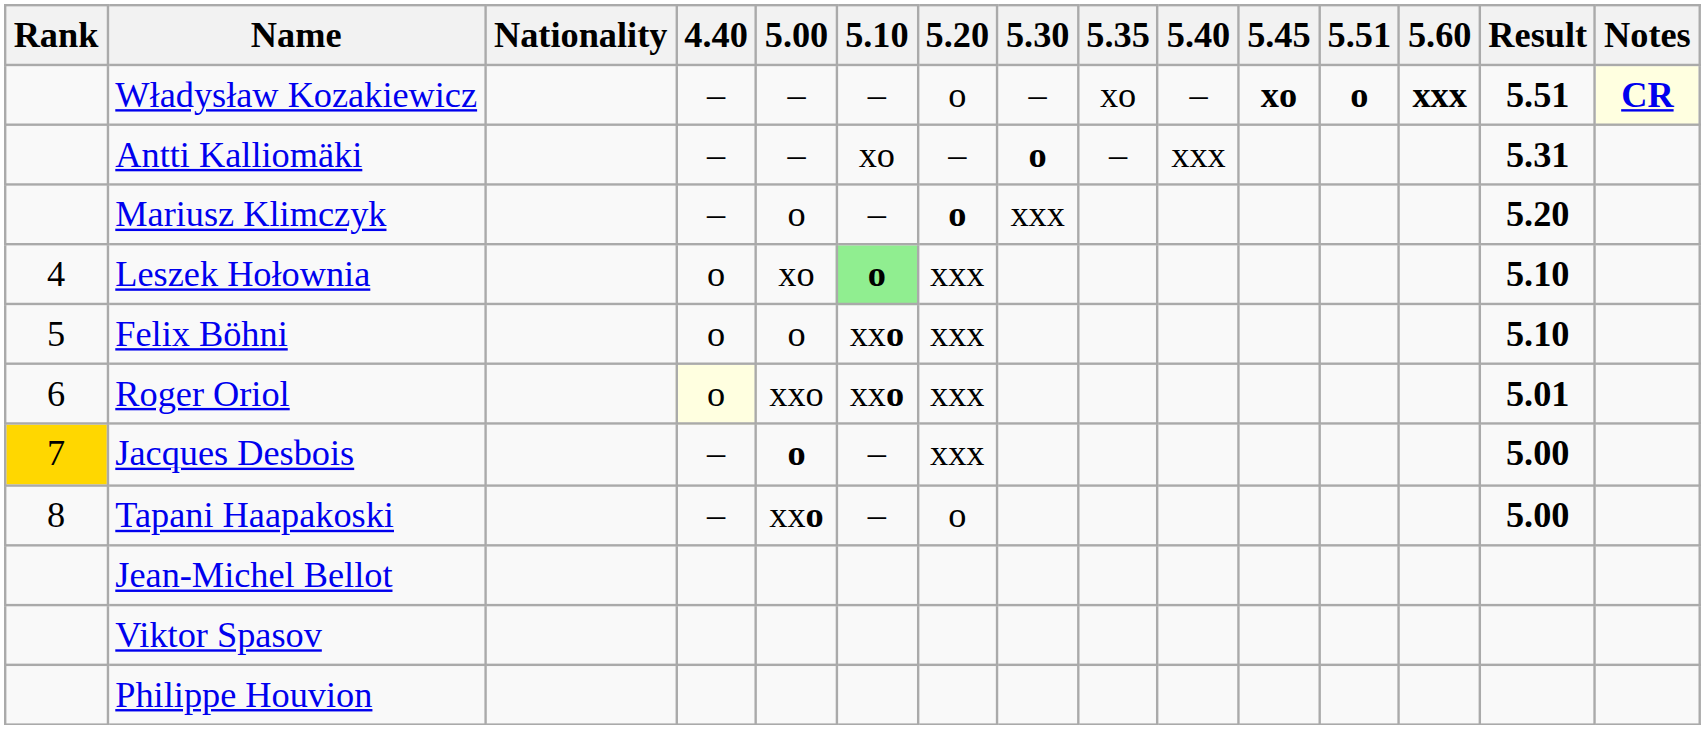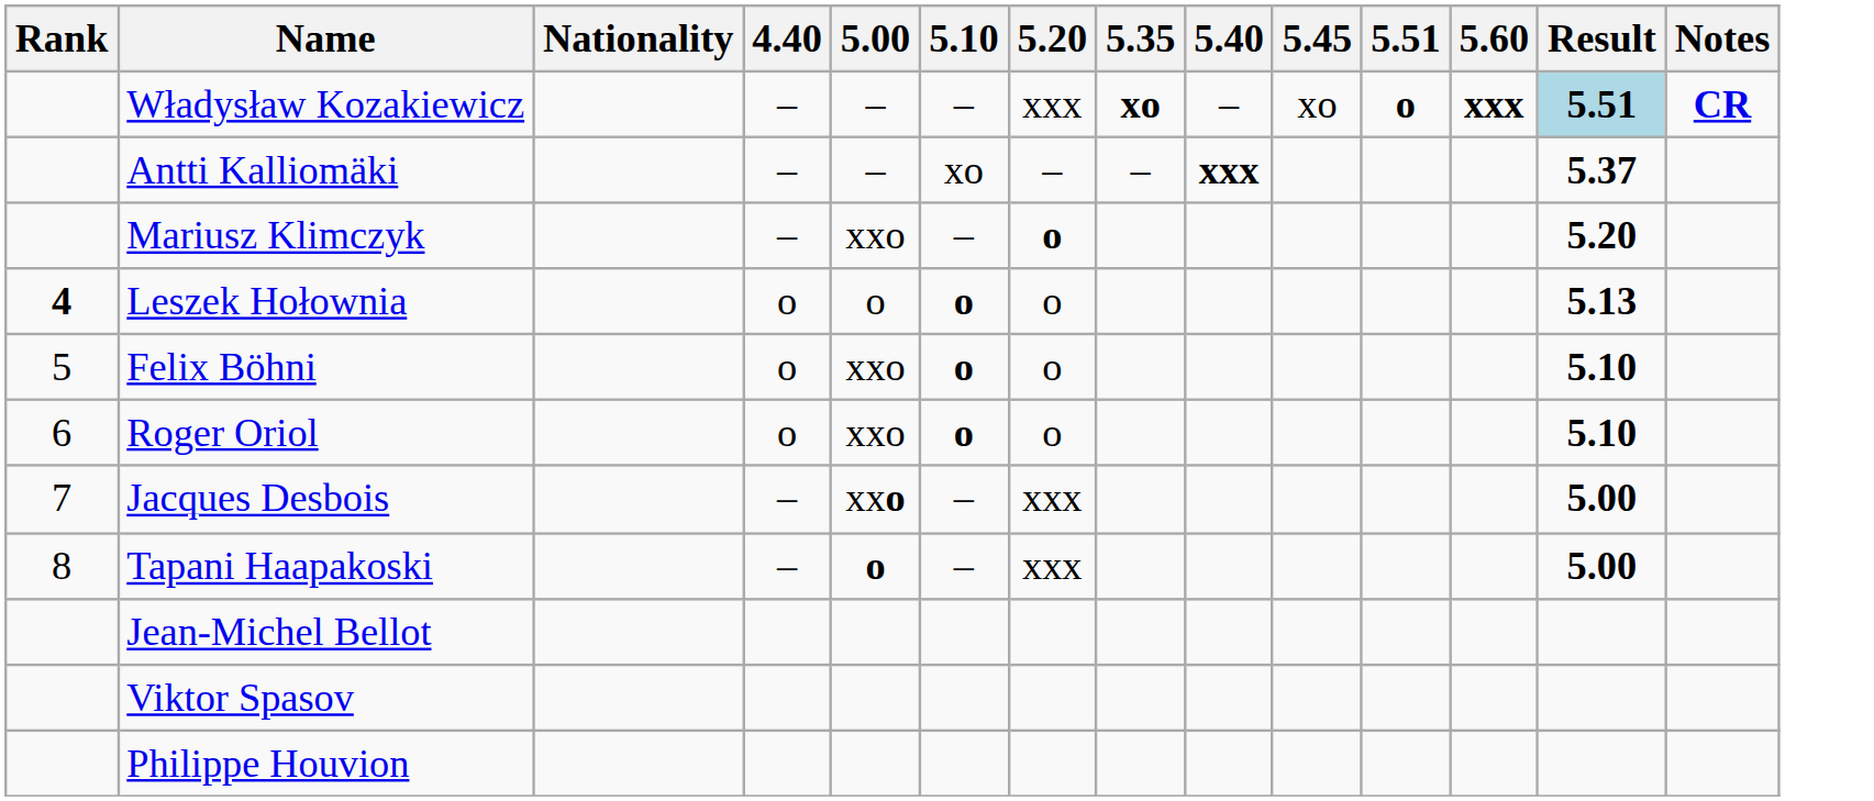 <table class="wikitable sortable" style="text-align:center;font-size:95%">
 <tr>
 <th>Rank</th>
 <th>Name</th>
 <th>Nationality</th>
 <th>4.40</th>
 <th>5.00</th>
 <th>5.10</th>
 <th>5.20</th>
-<th>5.30</th>
 <th>5.35</th>
 <th>5.40</th>
 <th>5.45</th>
 <th>5.51</th>
 <th>5.60</th>
 <th>Result</th>
 <th>Notes</th>
 </tr>
 <tr>
 <td></td>
 <td align="left"><a href='#'>Władysław Kozakiewicz</a></td>
 <td align=left></td>
 <td>–</td>
 <td>–</td>
 <td>–</td>
-<td>o</td>
+<td>xxx</td>
+<td><strong>xo</strong></td>
 <td>–</td>
 <td>xo</td>
-<td>–</td>
-<td><strong>xo</strong></td>
 <td><strong>o</strong></td>
 <td><strong>xxx</strong></td>
-<td><strong>5.51</strong></td>
-<td style="background: lightyellow;"><strong><a href='#'>CR</a></strong></td>
+<td style="background: lightblue;"><strong>5.51</strong></td>
+<td><strong><a href='#'>CR</a></strong></td>
 </tr>
 <tr>
 <td></td>
 <td align="left"><a href='#'>Antti Kalliomäki</a></td>
 <td align=left></td>
 <td>–</td>
 <td>–</td>
 <td>xo</td>
 <td>–</td>
-<td><strong>o</strong></td>
 <td>–</td>
-<td>xxx</td>
+<td><strong>xxx</strong></td>
 <td></td>
 <td></td>
 <td></td>
-<td><strong>5.31</strong></td>
+<td><strong>5.37</strong></td>
 <td></td>
 </tr>
 <tr>
 <td></td>
 <td align="left"><a href='#'>Mariusz Klimczyk</a></td>
 <td align=left></td>
 <td>–</td>
-<td>o</td>
+<td>xxo</td>
 <td>–</td>
 <td><strong>o</strong></td>
-<td>xxx</td>
 <td></td>
 <td></td>
 <td></td>
 <td></td>
 <td></td>
 <td><strong>5.20</strong></td>
 <td></td>
 </tr>
 <tr>
-<td>4</td>
+<td><strong>4</strong></td>
 <td align="left"><a href='#'>Leszek Hołownia</a></td>
 <td align=left></td>
 <td>o</td>
-<td>xo</td>
-<td style="background: lightgreen;"><strong>o</strong></td>
-<td>xxx</td>
+<td>o</td>
+<td><strong>o</strong></td>
+<td>o</td>
 <td></td>
 <td></td>
 <td></td>
 <td></td>
 <td></td>
-<td></td>
-<td><strong>5.10</strong></td>
+<td><strong>5.13</strong></td>
 <td></td>
 </tr>
 <tr>
 <td>5</td>
 <td align="left"><a href='#'>Felix Böhni</a></td>
 <td align=left></td>
 <td>o</td>
+<td>xxo</td>
+<td><strong>o</strong></td>
 <td>o</td>
-<td>xx<strong>o</strong></td>
-<td>xxx</td>
-<td></td>
 <td></td>
 <td></td>
 <td></td>
 <td></td>
 <td></td>
 <td><strong>5.10</strong></td>
 <td></td>
 </tr>
 <tr>
 <td>6</td>
 <td align="left"><a href='#'>Roger Oriol</a></td>
 <td align=left></td>
-<td style="background: lightyellow;">o</td>
+<td>o</td>
 <td>xxo</td>
-<td>xx<strong>o</strong></td>
-<td>xxx</td>
+<td><strong>o</strong></td>
+<td>o</td>
 <td></td>
 <td></td>
 <td></td>
 <td></td>
 <td></td>
-<td></td>
-<td><strong>5.01</strong></td>
+<td><strong>5.10</strong></td>
 <td></td>
 </tr>
 <tr>
-<td style="background: gold;">7</td>
+<td>7</td>
 <td align="left"><a href='#'>Jacques Desbois</a></td>
 <td align=left></td>
 <td>–</td>
-<td><strong>o</strong></td>
+<td>xx<strong>o</strong></td>
 <td>–</td>
 <td>xxx</td>
-<td></td>
 <td></td>
 <td></td>
 <td></td>
 <td></td>
 <td></td>
 <td><strong>5.00</strong></td>
 <td></td>
 </tr>
 <tr>
 <td>8</td>
 <td align="left"><a href='#'>Tapani Haapakoski</a></td>
 <td align=left></td>
 <td>–</td>
-<td>xx<strong>o</strong></td>
+<td><strong>o</strong></td>
 <td>–</td>
-<td>o</td>
-<td></td>
+<td>xxx</td>
 <td></td>
 <td></td>
 <td></td>
 <td></td>
 <td></td>
 <td><strong>5.00</strong></td>
 <td></td>
 </tr>
 <tr>
 <td></td>
 <td align="left"><a href='#'>Jean-Michel Bellot</a></td>
 <td align=left></td>
-<td></td>
 <td></td>
 <td></td>
 <td></td>
 <td></td>
 <td></td>
 <td></td>
 <td></td>
 <td></td>
 <td></td>
 <td><strong></strong></td>
 <td></td>
 </tr>
 <tr>
 <td></td>
 <td align="left"><a href='#'>Viktor Spasov</a></td>
 <td align=left></td>
 <td></td>
 <td></td>
 <td></td>
 <td></td>
 <td></td>
 <td></td>
 <td></td>
 <td></td>
 <td></td>
-<td></td>
 <td><strong></strong></td>
 <td></td>
 </tr>
 <tr>
 <td></td>
 <td align="left"><a href='#'>Philippe Houvion</a></td>
 <td align=left></td>
 <td></td>
 <td></td>
 <td></td>
 <td></td>
 <td></td>
 <td></td>
 <td></td>
 <td></td>
 <td></td>
-<td></td>
 <td><strong></strong></td>
 <td></td>
 </tr>
 </table>
